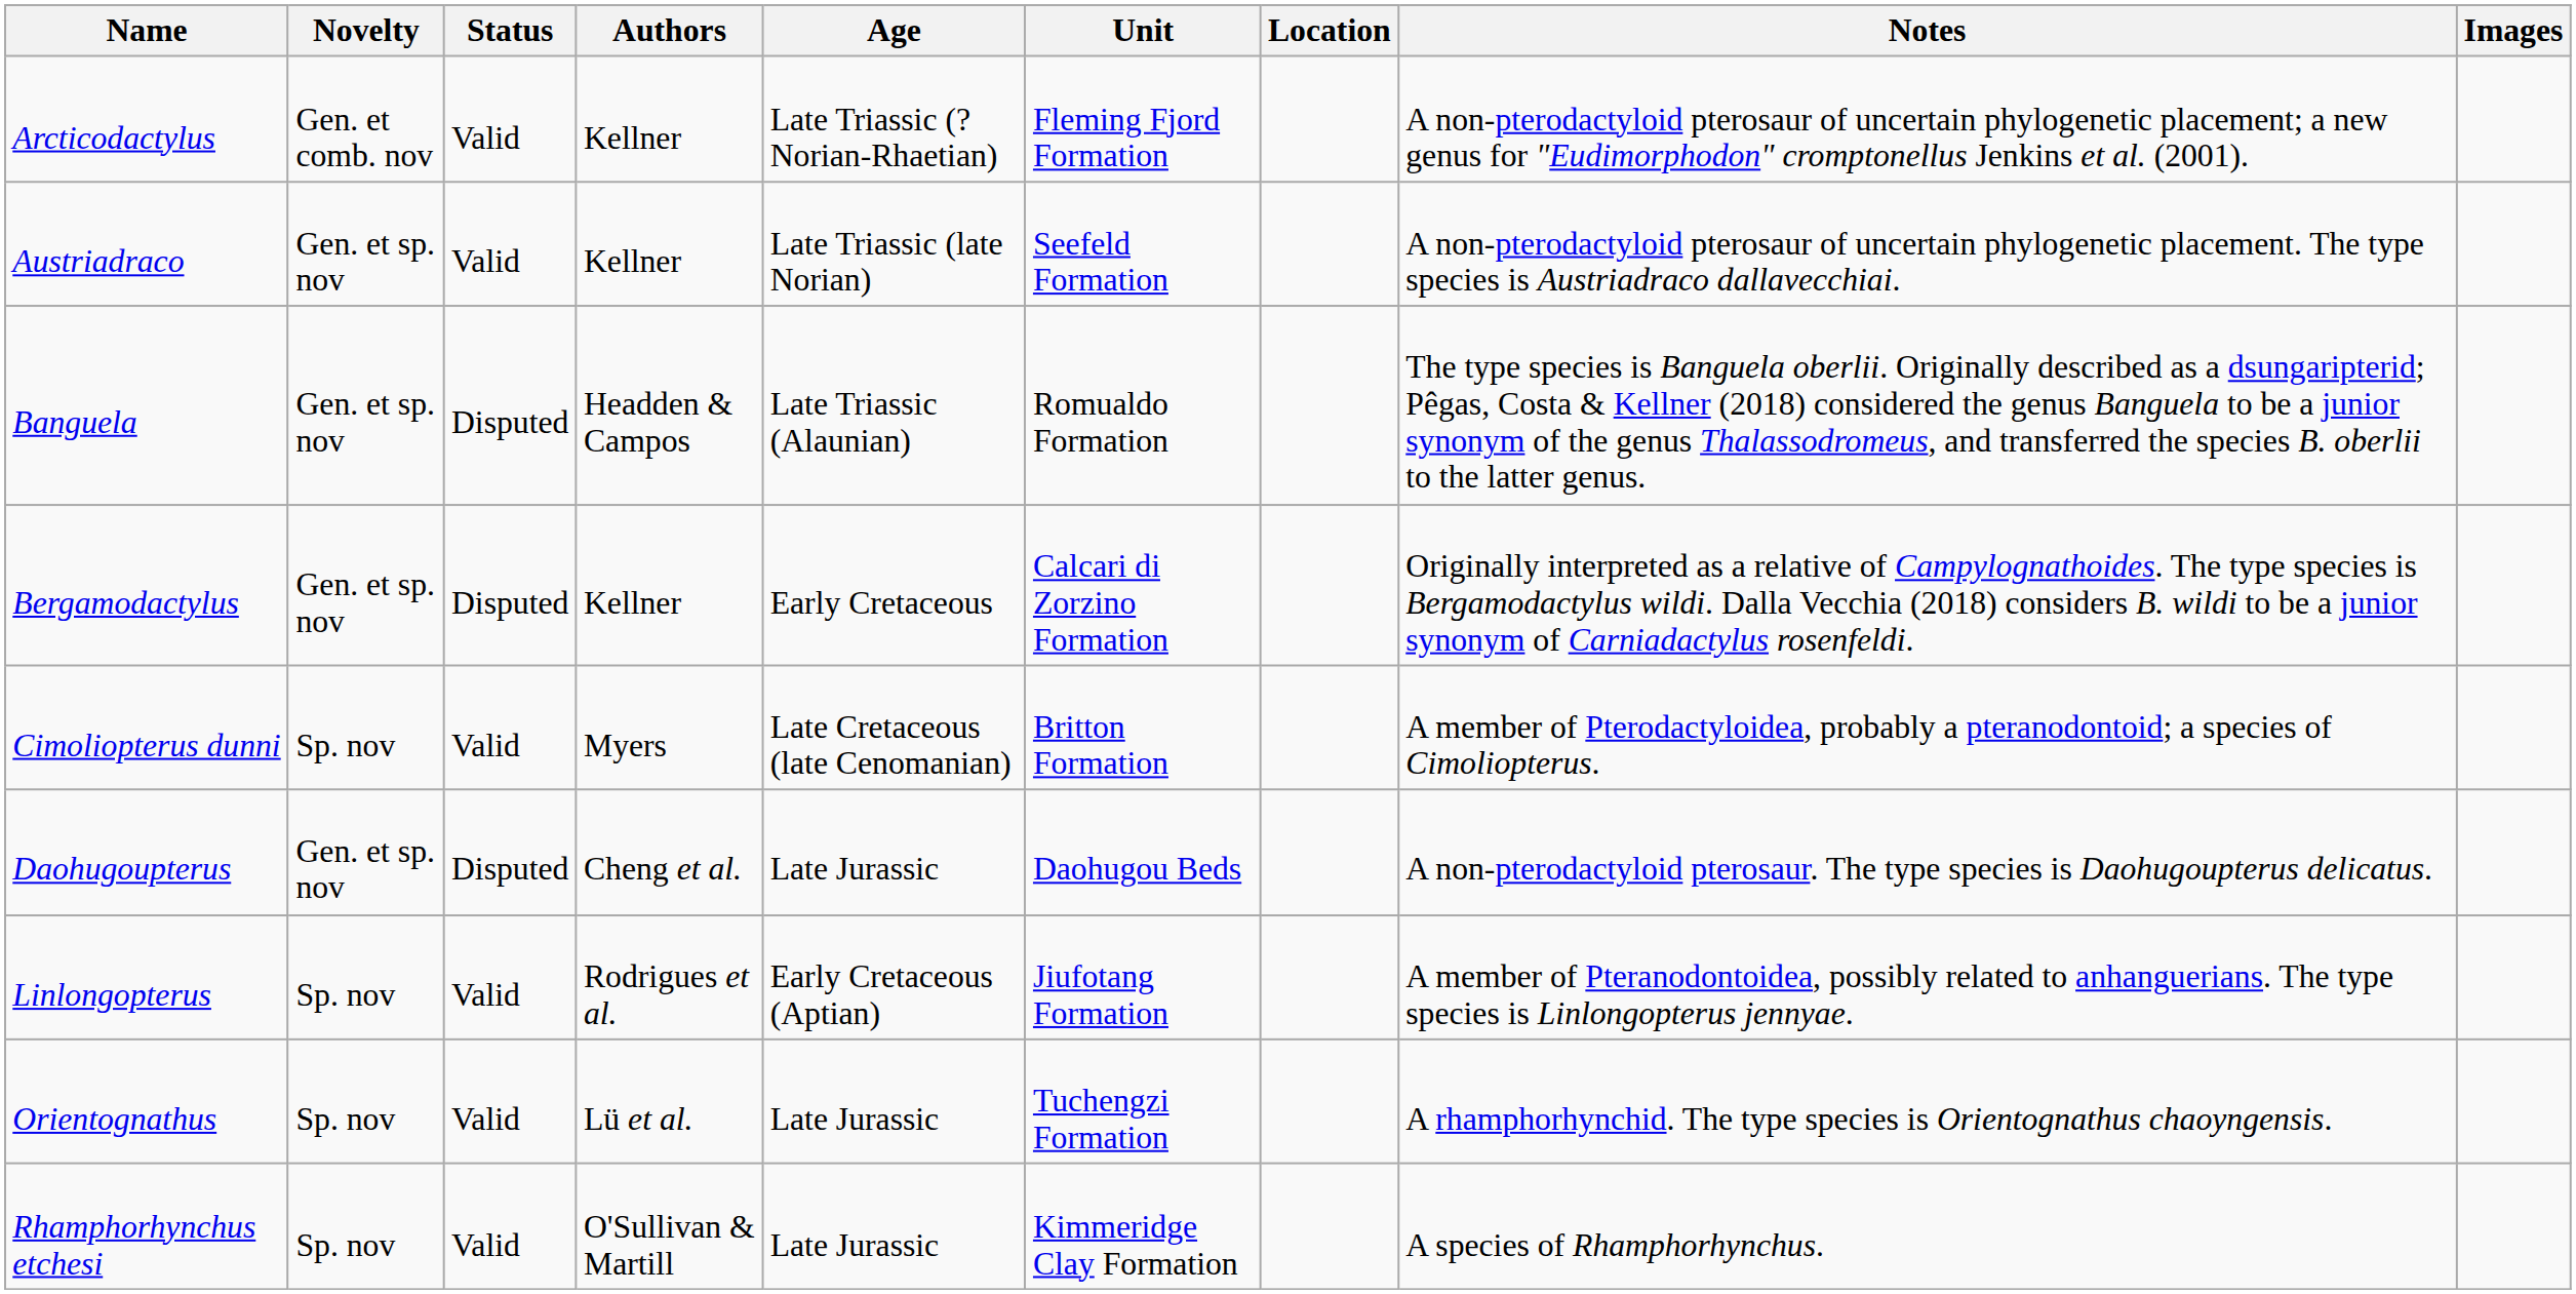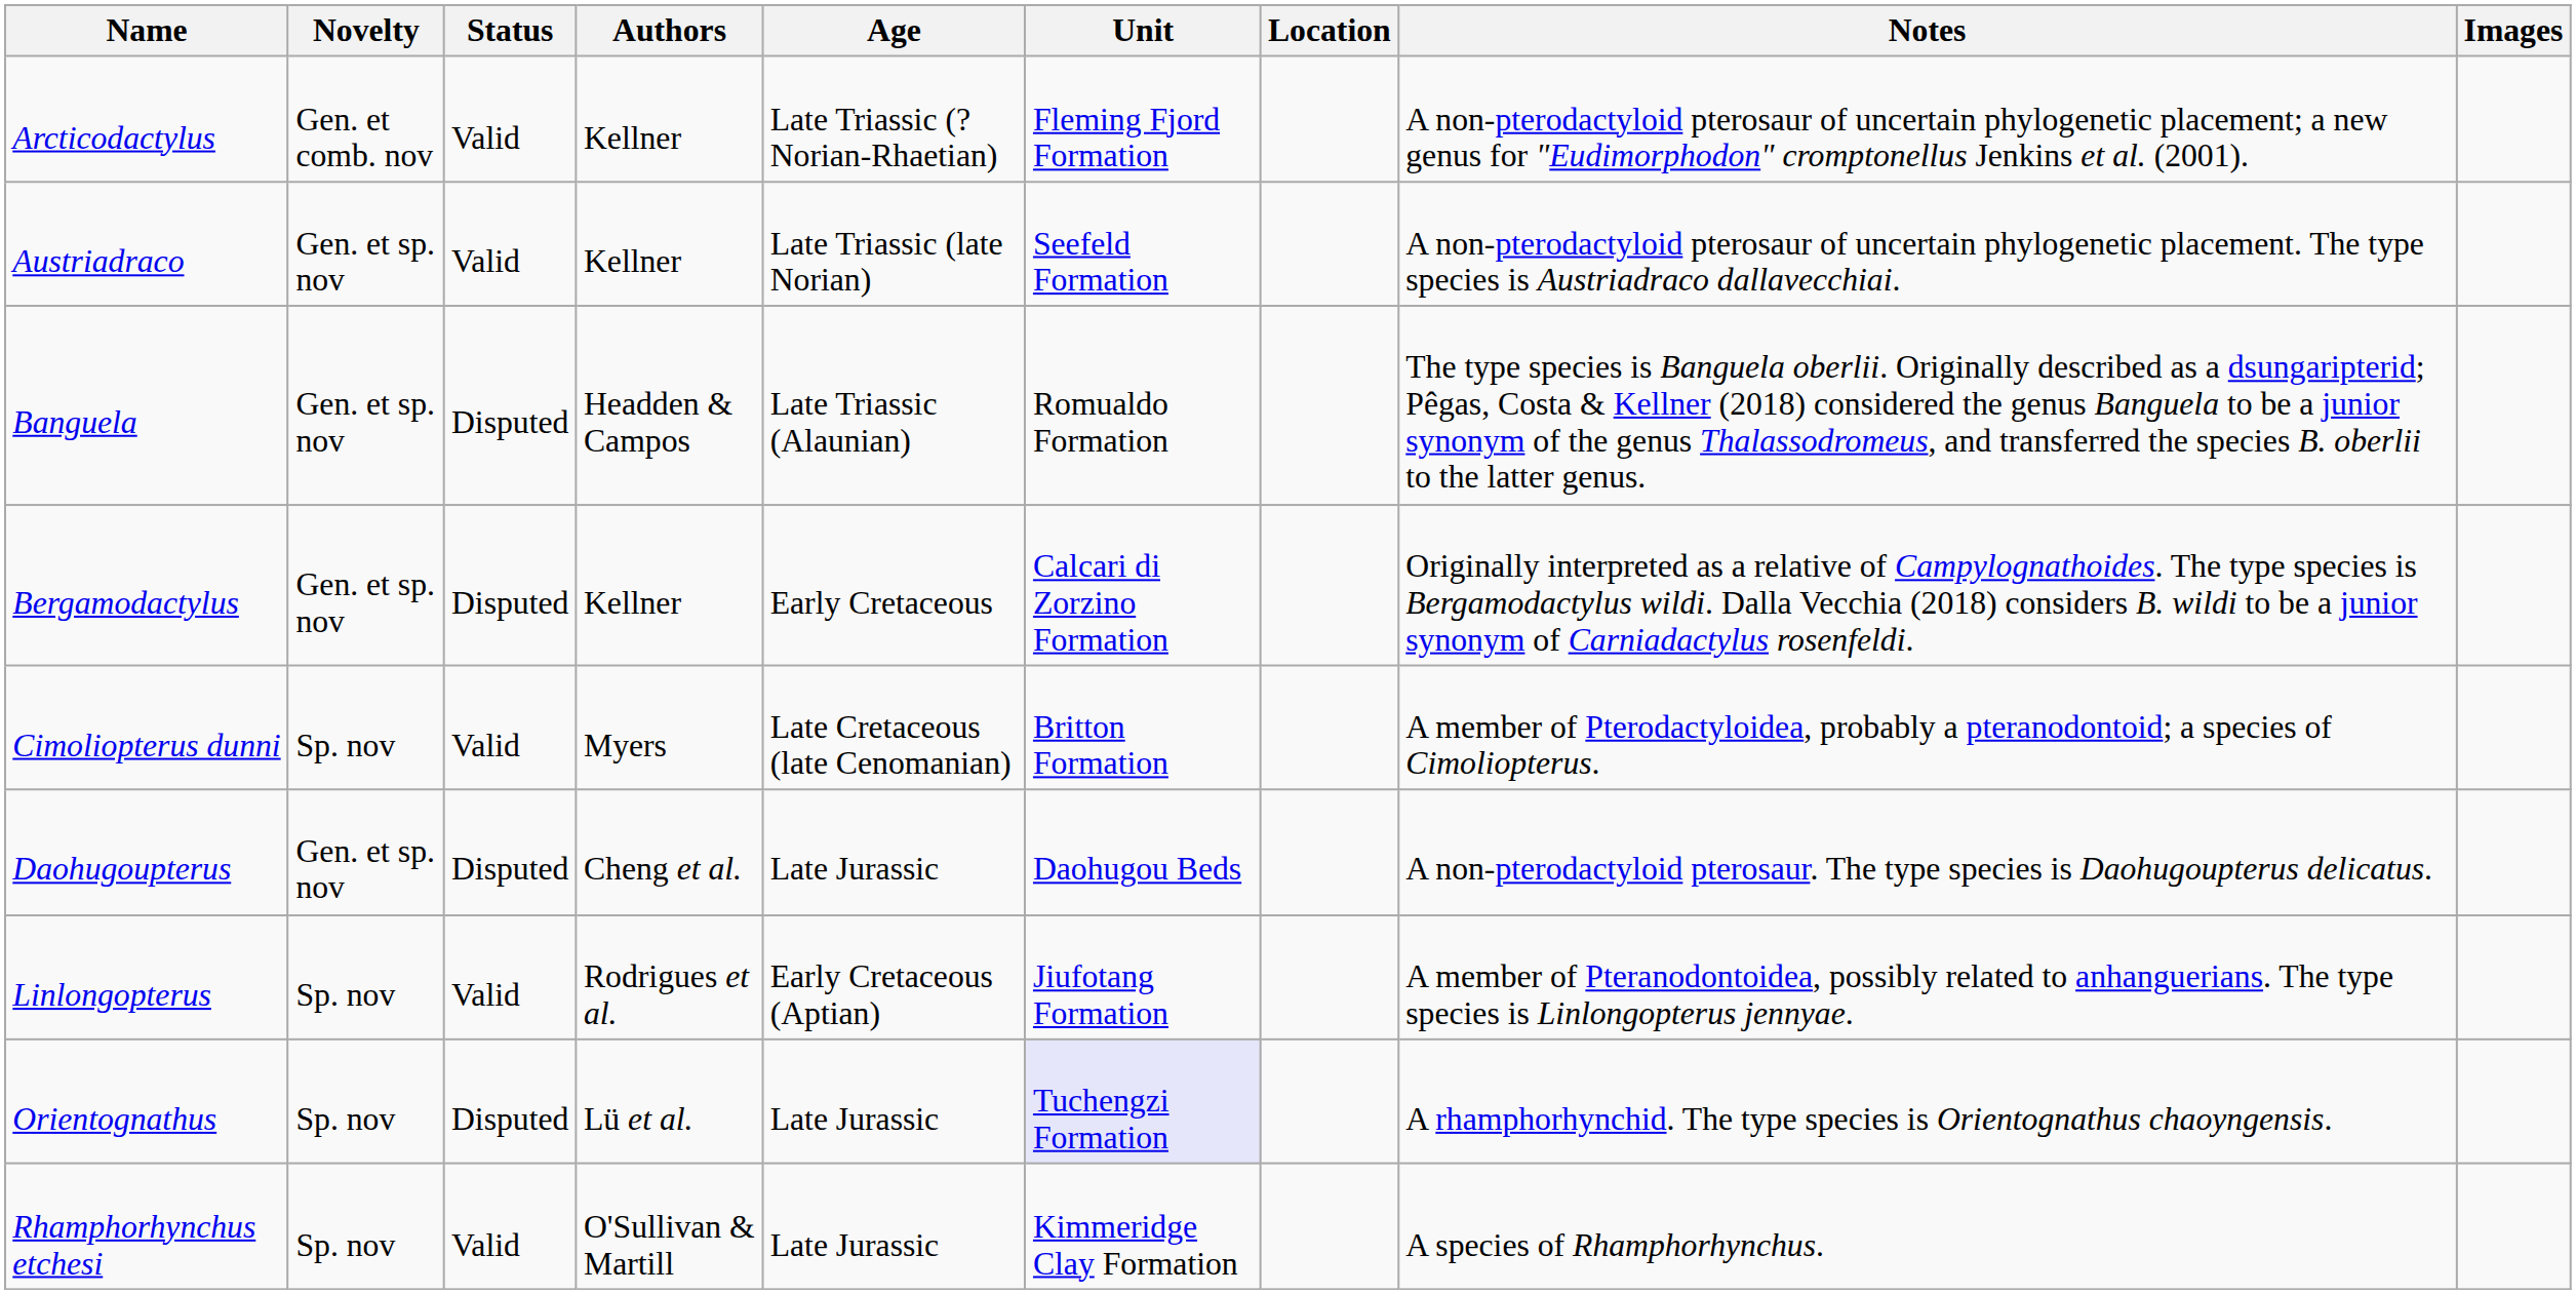 <table class="wikitable sortable"  style="margin:auto; width:100%;">
 <tr>
 <th>Name</th>
 <th>Novelty</th>
 <th>Status</th>
 <th>Authors</th>
 <th>Age</th>
 <th>Unit</th>
 <th>Location</th>
 <th>Notes</th>
 <th>Images</th>
 </tr>
 <tr>
 <td><br><em><a href='#'>Arcticodactylus</a></em></td>
 <td><br>Gen. et comb. nov</td>
 <td><br>Valid</td>
 <td><br>Kellner</td>
 <td><br>Late Triassic (?Norian-Rhaetian)</td>
 <td><br><a href='#'>Fleming Fjord Formation</a></td>
 <td><br></td>
 <td><br>A non-<a href='#'>pterodactyloid</a> pterosaur of uncertain phylogenetic placement; a new genus for <em>"<a href='#'>Eudimorphodon</a>" cromptonellus</em> Jenkins <em>et al.</em> (2001).</td>
 <td></td>
 </tr>
 <tr>
 <td><br><em><a href='#'>Austriadraco</a></em></td>
 <td><br>Gen. et sp. nov</td>
 <td><br>Valid</td>
 <td><br>Kellner</td>
 <td><br>Late Triassic (late Norian)</td>
 <td><br><a href='#'>Seefeld Formation</a></td>
 <td><br></td>
 <td><br>A non-<a href='#'>pterodactyloid</a> pterosaur of uncertain phylogenetic placement. The type species is <em>Austriadraco dallavecchiai</em>.</td>
 <td></td>
 </tr>
 <tr>
 <td><br><em><a href='#'>Banguela</a></em></td>
 <td><br>Gen. et sp. nov</td>
 <td><br>Disputed</td>
 <td><br>Headden & Campos</td>
 <td><br>Late Triassic (Alaunian)</td>
 <td><br>Romualdo Formation</td>
 <td><br></td>
 <td><br>The type species is <em>Banguela oberlii</em>. Originally described as a <a href='#'>dsungaripterid</a>; Pêgas, Costa & <a href='#'>Kellner</a> (2018) considered the genus <em>Banguela</em> to be a <a href='#'>junior synonym</a> of the genus <em><a href='#'>Thalassodromeus</a></em>, and transferred the species <em>B. oberlii</em> to the latter genus.</td>
 <td></td>
 </tr>
 <tr>
 <td><br><em><a href='#'>Bergamodactylus</a></em></td>
 <td><br>Gen. et sp. nov</td>
 <td><br>Disputed</td>
 <td><br>Kellner</td>
 <td><br>Early Cretaceous</td>
 <td><br><a href='#'>Calcari di Zorzino Formation</a></td>
 <td><br></td>
 <td><br>Originally interpreted as a relative of <em><a href='#'>Campylognathoides</a></em>. The type species is <em>Bergamodactylus wildi</em>. Dalla Vecchia (2018) considers <em>B. wildi</em> to be a <a href='#'>junior synonym</a> of <em><a href='#'>Carniadactylus</a> rosenfeldi</em>.</td>
 <td></td>
 </tr>
 <tr>
 <td><br><em><a href='#'>Cimoliopterus dunni</a></em></td>
 <td><br>Sp. nov</td>
 <td><br>Valid</td>
 <td><br>Myers</td>
 <td><br>Late Cretaceous (late Cenomanian)</td>
 <td><br><a href='#'>Britton Formation</a></td>
 <td><br></td>
 <td><br>A member of <a href='#'>Pterodactyloidea</a>, probably a <a href='#'>pteranodontoid</a>; a species of <em>Cimoliopterus</em>.</td>
 <td></td>
 </tr>
 <tr>
 <td><br><em><a href='#'>Daohugoupterus</a></em></td>
 <td><br>Gen. et sp. nov</td>
 <td><br>Disputed</td>
 <td><br>Cheng <em>et al.</em></td>
 <td><br>Late Jurassic</td>
 <td><br><a href='#'>Daohugou Beds</a></td>
 <td><br></td>
 <td><br>A non-<a href='#'>pterodactyloid</a> <a href='#'>pterosaur</a>. The type species is <em>Daohugoupterus delicatus</em>.</td>
 <td></td>
 </tr>
 <tr>
 <td><br><em><a href='#'>Linlongopterus</a></em></td>
 <td><br>Sp. nov</td>
 <td><br>Valid</td>
 <td><br>Rodrigues <em>et al.</em></td>
 <td><br>Early Cretaceous (Aptian)</td>
 <td><br><a href='#'>Jiufotang Formation</a></td>
 <td><br></td>
 <td><br>A member of <a href='#'>Pteranodontoidea</a>, possibly related to <a href='#'>anhanguerians</a>. The type species is <em>Linlongopterus jennyae</em>.</td>
 <td></td>
 </tr>
 <tr>
 <td><br><em><a href='#'>Orientognathus</a></em></td>
 <td><br>Sp. nov</td>
-<td><br>Valid</td>
+<td><br>Disputed</td>
 <td><br>Lü <em>et al.</em></td>
 <td><br>Late Jurassic</td>
-<td><br><a href='#'>Tuchengzi Formation</a></td>
+<td style="background: lavender;"><br><a href='#'>Tuchengzi Formation</a></td>
 <td><br></td>
 <td><br>A <a href='#'>rhamphorhynchid</a>. The type species is <em>Orientognathus chaoyngensis</em>.</td>
 <td></td>
 </tr>
 <tr>
 <td><br><em><a href='#'>Rhamphorhynchus etchesi</a></em></td>
 <td><br>Sp. nov</td>
 <td><br>Valid</td>
 <td><br>O'Sullivan & Martill</td>
 <td><br>Late Jurassic</td>
 <td><br><a href='#'>Kimmeridge Clay</a> Formation</td>
 <td><br></td>
 <td><br>A species of <em>Rhamphorhynchus</em>.</td>
 <td></td>
 </tr>
 </table>
